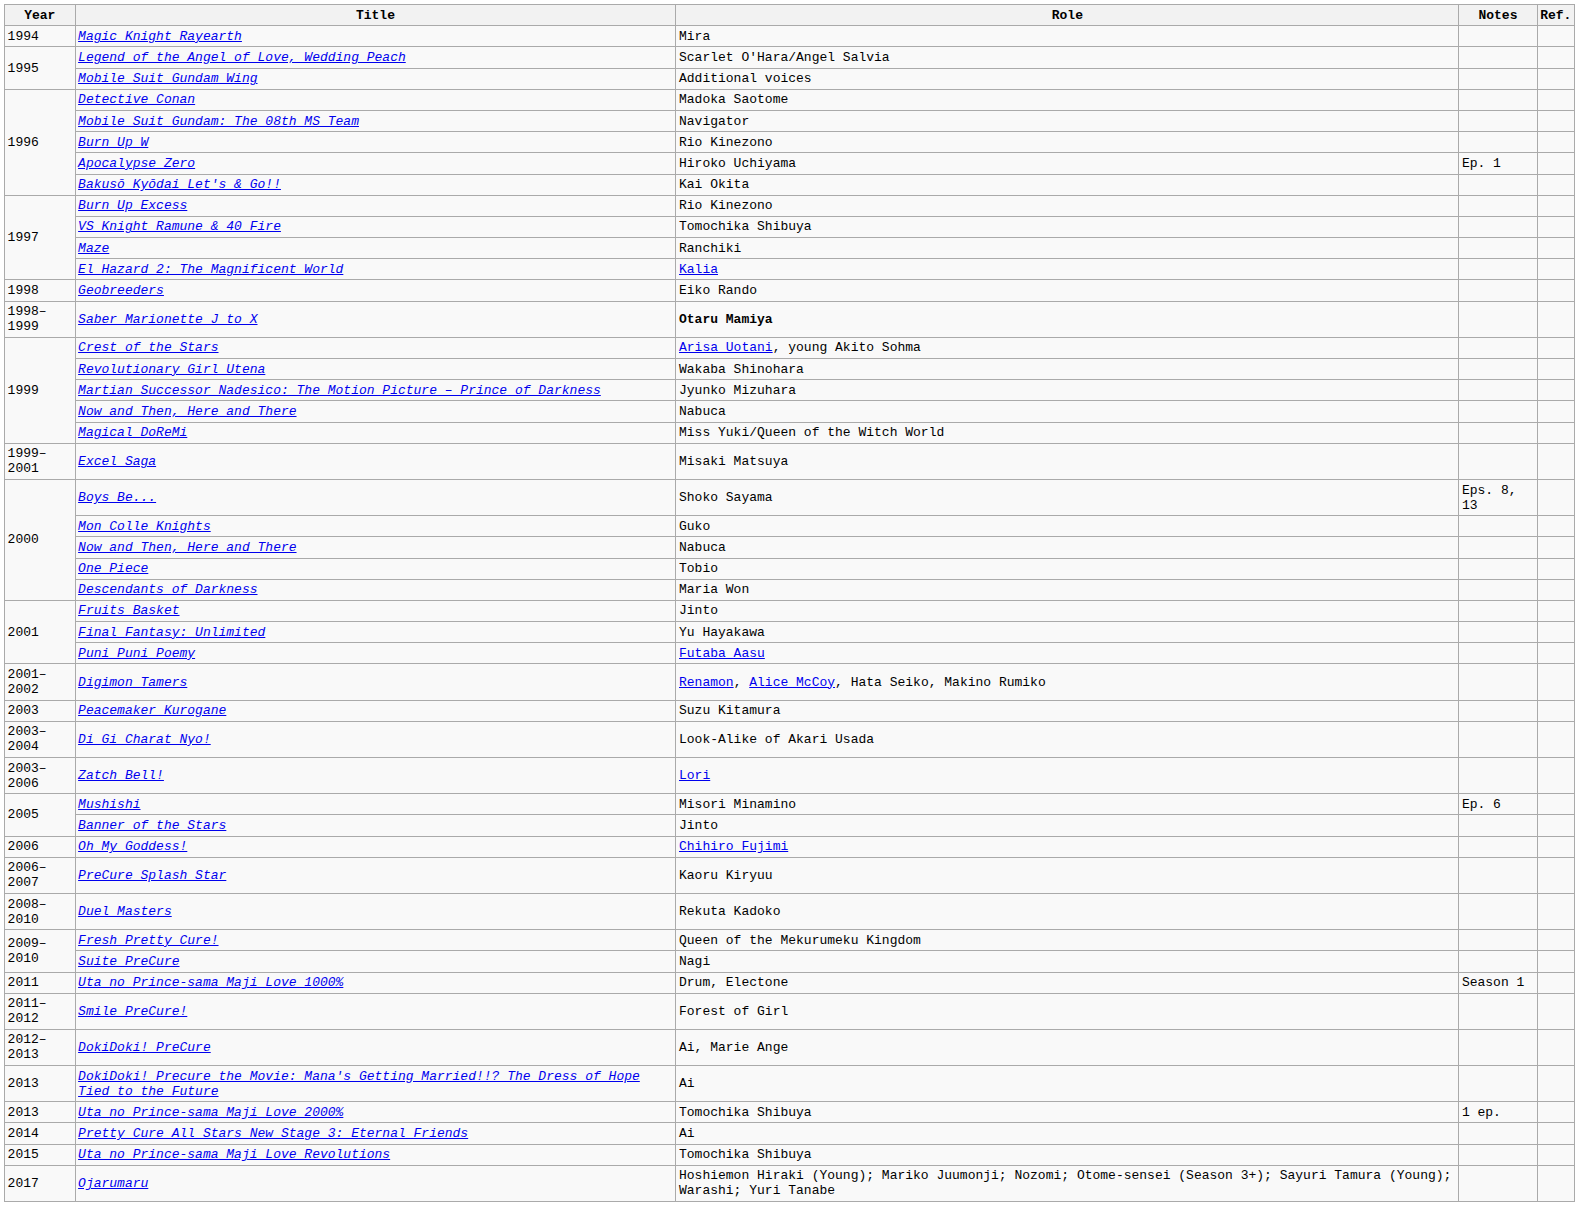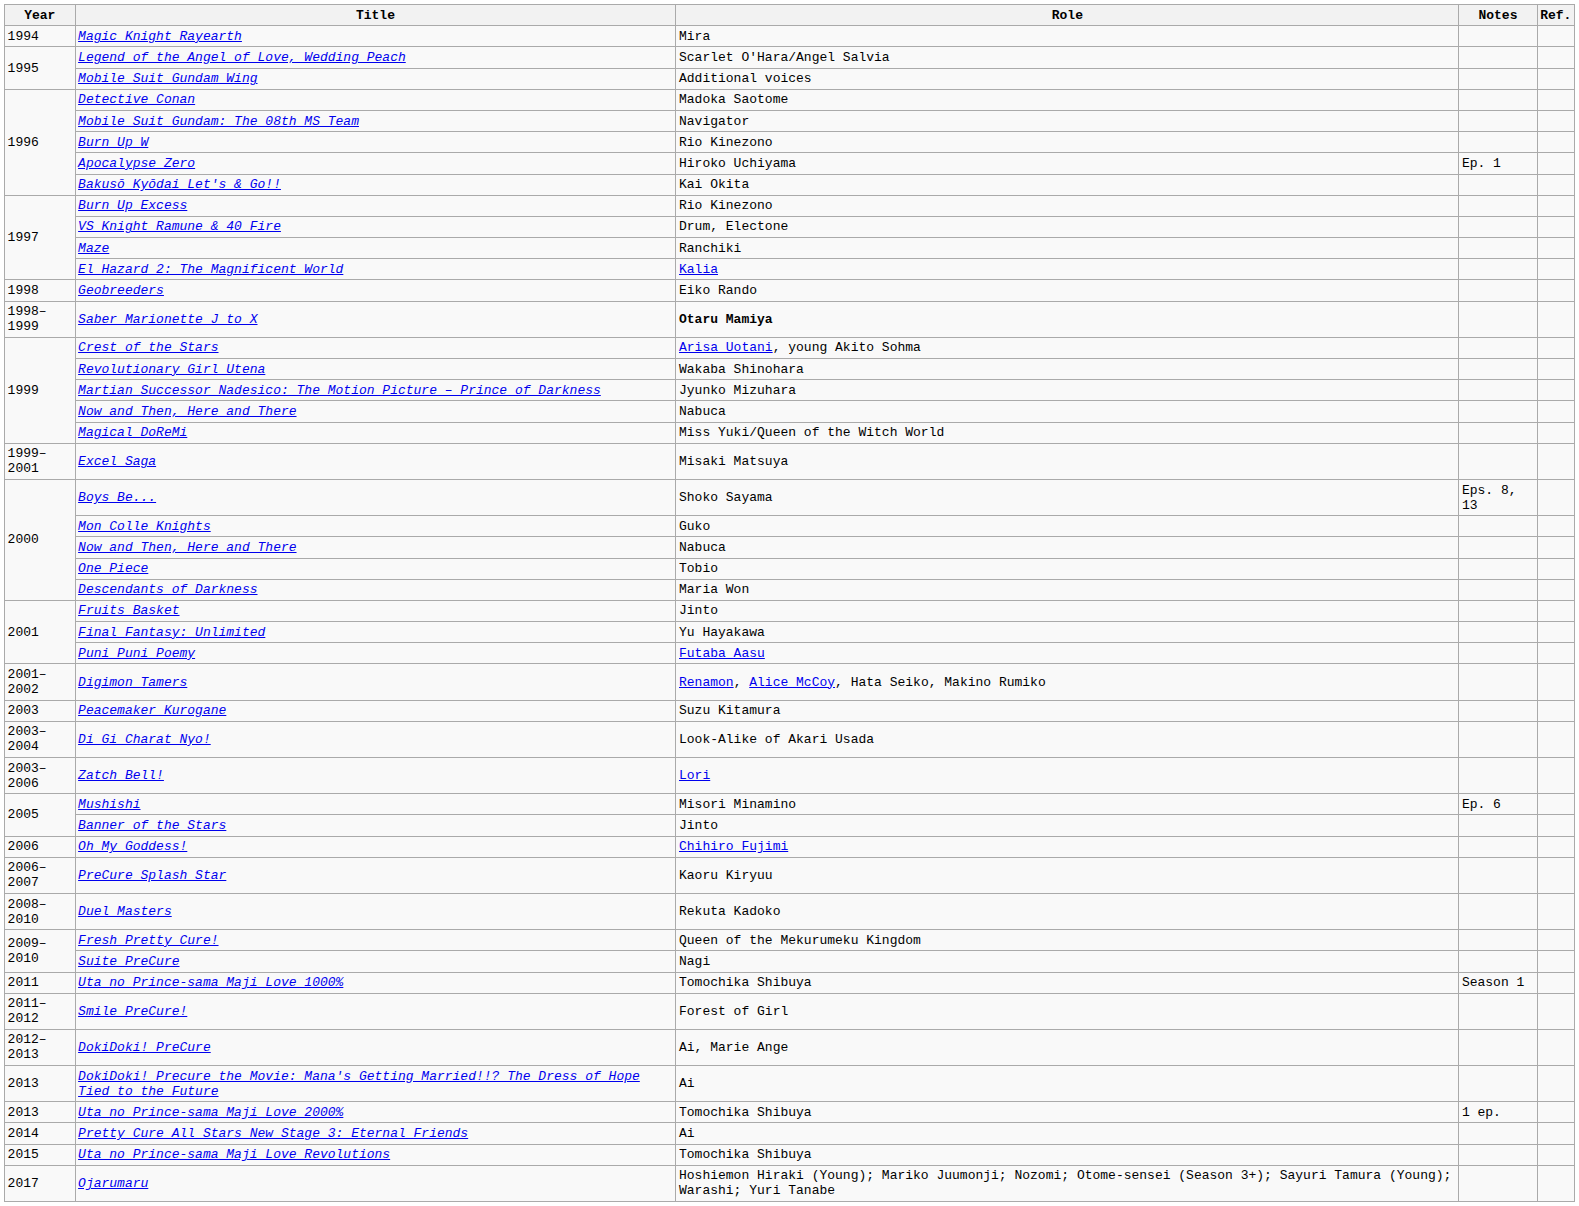 <table class="wikitable sortable">
 <tr>
 <th>Year</th>
 <th>Title</th>
 <th>Role</th>
 <th>Notes</th>
 <th>Ref.</th>
 </tr>
 <tr>
 <td>1994</td>
 <td><em><a href='#'>Magic Knight Rayearth</a></em></td>
 <td>Mira</td>
 <td></td>
 <td></td>
 </tr>
 <tr>
 <td rowspan="2">1995</td>
 <td><em><a href='#'>Legend of the Angel of Love, Wedding Peach</a></em></td>
 <td>Scarlet O'Hara/Angel Salvia</td>
 <td></td>
 <td></td>
 </tr>
 <tr>
 <td><em><a href='#'>Mobile Suit Gundam Wing</a></em></td>
 <td>Additional voices</td>
 <td></td>
 <td></td>
 </tr>
 <tr>
 <td rowspan="5">1996</td>
 <td><em><a href='#'>Detective Conan</a></em></td>
 <td>Madoka Saotome</td>
 <td></td>
 <td></td>
 </tr>
 <tr>
 <td><em><a href='#'>Mobile Suit Gundam: The 08th MS Team</a></em></td>
 <td>Navigator</td>
 <td></td>
 <td></td>
 </tr>
 <tr>
 <td><em><a href='#'>Burn Up W</a></em></td>
 <td>Rio Kinezono</td>
 <td></td>
 <td></td>
 </tr>
 <tr>
 <td><em><a href='#'>Apocalypse Zero</a></em></td>
 <td>Hiroko Uchiyama</td>
 <td>Ep. 1</td>
 <td></td>
 </tr>
 <tr>
 <td><em><a href='#'>Bakusō Kyōdai Let's & Go!!</a></em></td>
 <td>Kai Okita</td>
 <td></td>
 <td></td>
 </tr>
 <tr>
 <td rowspan="4">1997</td>
 <td><em><a href='#'>Burn Up Excess</a></em></td>
 <td>Rio Kinezono</td>
 <td></td>
 <td></td>
 </tr>
 <tr>
 <td><em><a href='#'>VS Knight Ramune & 40 Fire</a></em></td>
-<td>Tomochika Shibuya</td>
+<td>Drum, Electone</td>
 <td></td>
 <td></td>
 </tr>
 <tr>
 <td><em><a href='#'>Maze</a></em></td>
 <td>Ranchiki</td>
 <td></td>
 <td></td>
 </tr>
 <tr>
 <td><em><a href='#'>El Hazard 2: The Magnificent World</a></em></td>
 <td><a href='#'>Kalia</a></td>
 <td></td>
 <td></td>
 </tr>
 <tr>
 <td>1998</td>
 <td><em><a href='#'>Geobreeders</a></em></td>
 <td>Eiko Rando</td>
 <td></td>
 <td></td>
 </tr>
 <tr>
 <td>1998–1999</td>
 <td><em><a href='#'>Saber Marionette J to X</a></em></td>
 <td><strong>Otaru Mamiya</strong></td>
 <td></td>
 <td></td>
 </tr>
 <tr>
 <td rowspan="5">1999</td>
 <td><em><a href='#'>Crest of the Stars</a></em></td>
 <td><a href='#'>Arisa Uotani</a>, young Akito Sohma</td>
 <td></td>
 <td></td>
 </tr>
 <tr>
 <td><em><a href='#'>Revolutionary Girl Utena</a></em></td>
 <td>Wakaba Shinohara</td>
 <td></td>
 <td></td>
 </tr>
 <tr>
 <td><em><a href='#'>Martian Successor Nadesico: The Motion Picture – Prince of Darkness</a></em></td>
 <td>Jyunko Mizuhara</td>
 <td></td>
 <td></td>
 </tr>
 <tr>
 <td><em><a href='#'>Now and Then, Here and There</a></em></td>
 <td>Nabuca</td>
 <td></td>
 <td></td>
 </tr>
 <tr>
 <td><em><a href='#'>Magical DoReMi</a></em></td>
 <td>Miss Yuki/Queen of the Witch World</td>
 <td></td>
 <td></td>
 </tr>
 <tr>
 <td>1999–2001</td>
 <td><em><a href='#'>Excel Saga</a></em></td>
 <td>Misaki Matsuya</td>
 <td></td>
 <td></td>
 </tr>
 <tr>
 <td rowspan="5">2000</td>
 <td><em><a href='#'>Boys Be...</a></em></td>
 <td>Shoko Sayama</td>
 <td>Eps. 8, 13</td>
 <td></td>
 </tr>
 <tr>
 <td><em><a href='#'>Mon Colle Knights</a></em></td>
 <td>Guko</td>
 <td></td>
 <td></td>
 </tr>
 <tr>
 <td><em><a href='#'>Now and Then, Here and There</a></em></td>
 <td>Nabuca</td>
 <td></td>
 <td></td>
 </tr>
 <tr>
 <td><em><a href='#'>One Piece</a></em></td>
 <td>Tobio</td>
 <td></td>
 <td></td>
 </tr>
 <tr>
 <td><em><a href='#'>Descendants of Darkness</a></em></td>
 <td>Maria Won</td>
 <td></td>
 <td></td>
 </tr>
 <tr>
 <td rowspan="3">2001</td>
 <td><em><a href='#'>Fruits Basket</a></em></td>
 <td>Jinto</td>
 <td></td>
 <td></td>
 </tr>
 <tr>
 <td><em><a href='#'>Final Fantasy: Unlimited</a></em></td>
 <td>Yu Hayakawa</td>
 <td></td>
 <td></td>
 </tr>
 <tr>
 <td><em><a href='#'>Puni Puni Poemy</a></em></td>
 <td><a href='#'>Futaba Aasu</a></td>
 <td></td>
 <td></td>
 </tr>
 <tr>
 <td>2001–2002</td>
 <td><em><a href='#'>Digimon Tamers</a></em></td>
 <td><a href='#'>Renamon</a>, <a href='#'>Alice McCoy</a>, Hata Seiko, Makino Rumiko</td>
 <td></td>
 <td></td>
 </tr>
 <tr>
 <td>2003</td>
 <td><em><a href='#'>Peacemaker Kurogane</a></em></td>
 <td>Suzu Kitamura</td>
 <td></td>
 <td></td>
 </tr>
 <tr>
 <td>2003–2004</td>
 <td><em><a href='#'>Di Gi Charat Nyo!</a></em></td>
 <td>Look-Alike of Akari Usada</td>
 <td></td>
 <td></td>
 </tr>
 <tr>
 <td>2003–2006</td>
 <td><em><a href='#'>Zatch Bell!</a></em></td>
 <td><a href='#'>Lori</a></td>
 <td></td>
 <td></td>
 </tr>
 <tr>
 <td rowspan="2">2005</td>
 <td><em><a href='#'>Mushishi</a></em></td>
 <td>Misori Minamino</td>
 <td>Ep. 6</td>
 <td></td>
 </tr>
 <tr>
 <td><em><a href='#'>Banner of the Stars</a></em></td>
 <td>Jinto</td>
 <td></td>
 <td></td>
 </tr>
 <tr>
 <td>2006</td>
 <td><em><a href='#'>Oh My Goddess!</a></em></td>
 <td><a href='#'>Chihiro Fujimi</a></td>
 <td></td>
 <td></td>
 </tr>
 <tr>
 <td>2006–2007</td>
 <td><em><a href='#'>PreCure Splash Star</a></em></td>
 <td>Kaoru Kiryuu</td>
 <td></td>
 <td></td>
 </tr>
 <tr>
 <td>2008–2010</td>
 <td><em><a href='#'>Duel Masters</a></em></td>
 <td>Rekuta Kadoko</td>
 <td></td>
 <td></td>
 </tr>
 <tr>
 <td rowspan="2">2009–2010</td>
 <td><em><a href='#'>Fresh Pretty Cure!</a></em></td>
 <td>Queen of the Mekurumeku Kingdom</td>
 <td></td>
 <td></td>
 </tr>
 <tr>
 <td><em><a href='#'>Suite PreCure</a></em></td>
 <td>Nagi</td>
 <td></td>
 <td></td>
 </tr>
 <tr>
 <td>2011</td>
 <td><em><a href='#'>Uta no Prince-sama Maji Love 1000%</a></em></td>
-<td>Drum, Electone</td>
+<td>Tomochika Shibuya</td>
 <td>Season 1</td>
 <td></td>
 </tr>
 <tr>
 <td>2011–2012</td>
 <td><em><a href='#'>Smile PreCure!</a></em></td>
 <td>Forest of Girl</td>
 <td></td>
 <td></td>
 </tr>
 <tr>
 <td>2012–2013</td>
 <td><em><a href='#'>DokiDoki! PreCure</a></em></td>
 <td>Ai, Marie Ange</td>
 <td></td>
 <td></td>
 </tr>
 <tr>
 <td>2013</td>
 <td><em><a href='#'>DokiDoki! Precure the Movie: Mana's Getting Married!!? The Dress of Hope Tied to the Future</a></em></td>
 <td>Ai</td>
 <td></td>
 <td></td>
 </tr>
 <tr>
 <td>2013</td>
 <td><em><a href='#'>Uta no Prince-sama Maji Love 2000%</a></em></td>
 <td>Tomochika Shibuya</td>
 <td>1 ep.</td>
 <td></td>
 </tr>
 <tr>
 <td>2014</td>
 <td><em><a href='#'>Pretty Cure All Stars New Stage 3: Eternal Friends</a></em></td>
 <td>Ai</td>
 <td></td>
 <td></td>
 </tr>
 <tr>
 <td>2015</td>
 <td><em><a href='#'>Uta no Prince-sama Maji Love Revolutions</a></em></td>
 <td>Tomochika Shibuya</td>
 <td></td>
 <td></td>
 </tr>
 <tr>
 <td>2017</td>
 <td><em><a href='#'>Ojarumaru</a></em></td>
 <td>Hoshiemon Hiraki (Young); Mariko Juumonji; Nozomi; Otome-sensei (Season 3+); Sayuri Tamura (Young); Warashi; Yuri Tanabe</td>
 <td></td>
 <td></td>
 </tr>
 </table>
